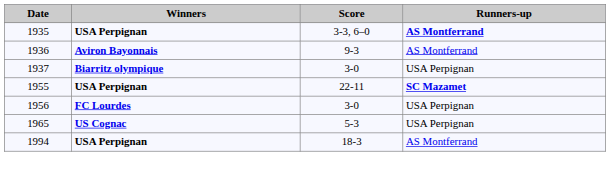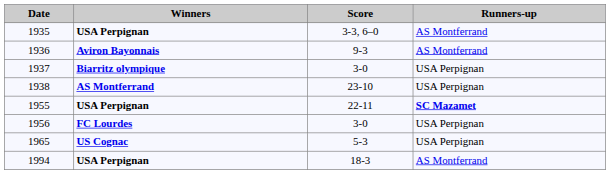 <table cellpadding="4" cellspacing="0" border="1" style="background:#f7f8ff; width:70%; font-size:100%; border:gray solid 1px; border-collapse:collapse;">
 <tr style="background:#ccc;">
 <td align=center><strong>Date</strong></td>
 <td align=center><strong>Winners</strong></td>
 <td align=center><strong>Score</strong></td>
 <td align=center><strong>Runners-up</strong></td>
 </tr>
 <tr>
 <td align=center>1935</td>
 <td><strong>USA Perpignan</strong></td>
 <td align=center>3-3, 6–0</td>
-<td><strong><a href='#'>AS Montferrand</a></strong></td>
+<td><a href='#'>AS Montferrand</a></td>
 </tr>
 <tr>
 <td align=center>1936</td>
 <td><strong><a href='#'>Aviron Bayonnais</a></strong></td>
 <td align=center>9-3</td>
 <td><a href='#'>AS Montferrand</a></td>
 </tr>
 <tr>
 <td align=center>1937</td>
 <td><strong><a href='#'>Biarritz olympique</a></strong></td>
 <td align=center>3-0</td>
+<td>USA Perpignan</td>
+</tr>
+<tr>
+<td align=center>1938</td>
+<td><strong><a href='#'>AS Montferrand</a></strong></td>
+<td align=center>23-10</td>
 <td>USA Perpignan</td>
 </tr>
 <tr>
 <td align=center>1955</td>
 <td><strong>USA Perpignan</strong></td>
 <td align=center>22-11</td>
 <td><strong><a href='#'>SC Mazamet</a></strong></td>
 </tr>
 <tr>
 <td align=center>1956</td>
 <td><strong><a href='#'>FC Lourdes</a></strong></td>
 <td align=center>3-0</td>
 <td>USA Perpignan</td>
 </tr>
 <tr>
 <td align=center>1965</td>
 <td><strong><a href='#'>US Cognac</a></strong></td>
 <td align=center>5-3</td>
 <td>USA Perpignan</td>
 </tr>
 <tr>
 <td align=center>1994</td>
 <td><strong>USA Perpignan</strong></td>
 <td align=center>18-3</td>
 <td><a href='#'>AS Montferrand</a></td>
 </tr>
 </table>
